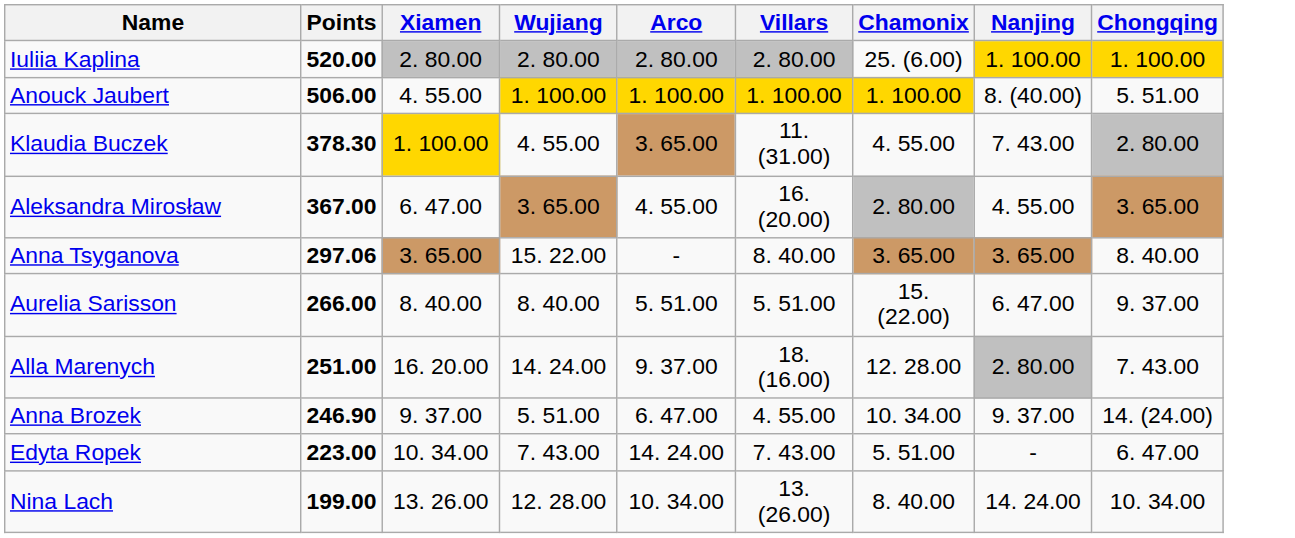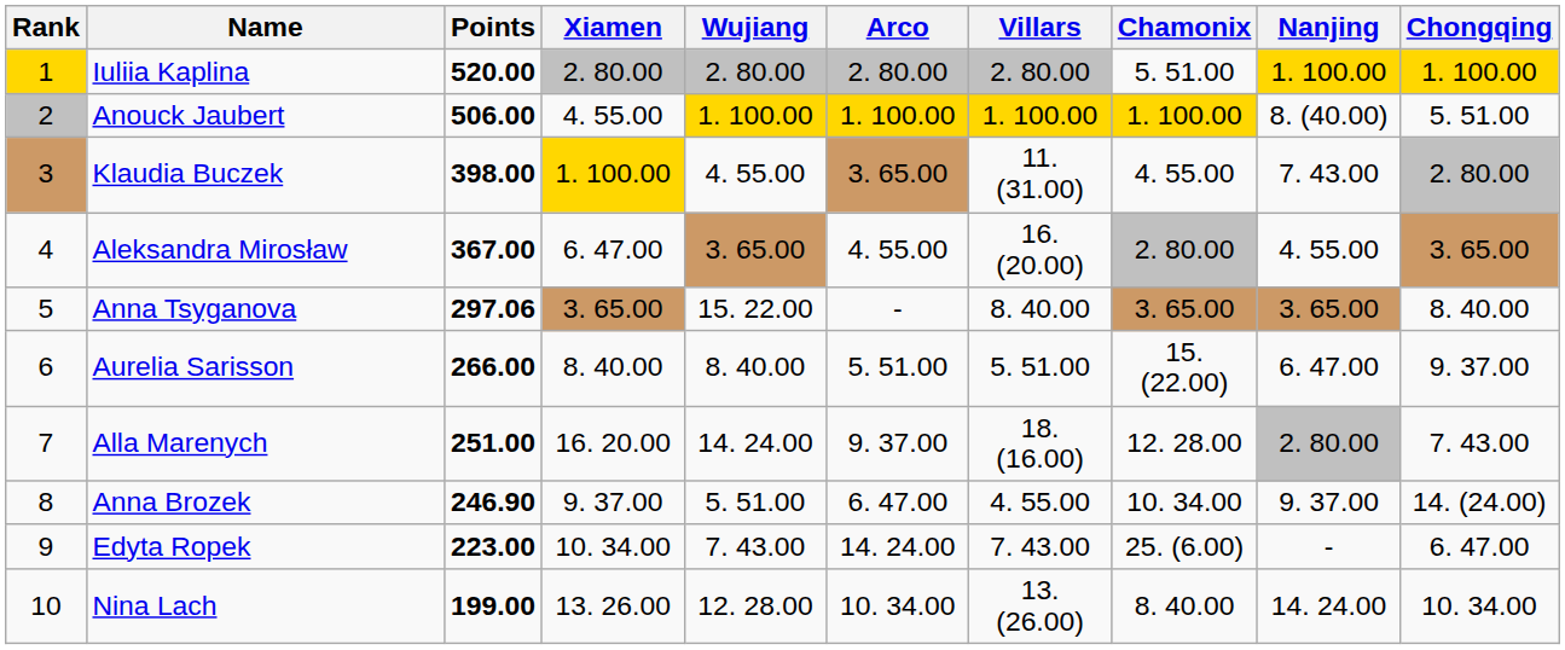 <table class="wikitable sortable">
 <tr>
+<th>Rank</th>
 <th width = "200">Name</th>
 <th data-sort-type="number">Points</th>
 <th width = "75" data-sort-type="number"><a href='#'>Xiamen</a></th>
 <th width = "75" data-sort-type="number"><a href='#'>Wujiang</a></th>
 <th width = "75" data-sort-type="number"><a href='#'>Arco</a></th>
 <th width = "75" data-sort-type="number"><a href='#'>Villars</a></th>
 <th width = "75" data-sort-type="number"><a href='#'>Chamonix</a></th>
 <th width = "75" data-sort-type="number"><a href='#'>Nanjing</a></th>
 <th width = "75" data-sort-type="number"><a href='#'>Chongqing</a></th>
 </tr>
 <tr>
+<td align="center" style="background: gold">1</td>
 <td> <a href='#'>Iuliia Kaplina</a></td>
 <td align="center"><strong>520.00	</strong></td>
 <td align="center" style="background: silver">2. 80.00</td>
 <td align="center" style="background: silver">2. 80.00</td>
 <td align="center" style="background: silver">2. 80.00</td>
 <td align="center" style="background: silver">2. 80.00</td>
-<td align="center">25. (6.00)</td>
+<td align="center">5. 51.00</td>
 <td align="center" style="background: gold">1. 100.00</td>
 <td align="center" style="background: gold">1. 100.00</td>
 </tr>
 <tr>
+<td align="center" style="background: silver">2</td>
 <td> <a href='#'>Anouck Jaubert</a></td>
 <td align="center"><strong>506.00		</strong></td>
 <td align="center">4. 55.00</td>
 <td align="center" style="background: gold">1. 100.00</td>
 <td align="center" style="background: gold">1. 100.00</td>
 <td align="center" style="background: gold">1. 100.00</td>
 <td align="center" style="background: gold">1. 100.00</td>
 <td align="center">8. (40.00)</td>
 <td align="center">5. 51.00</td>
 </tr>
 <tr>
+<td align="center" style="background: #cc9966">3</td>
 <td> <a href='#'>Klaudia Buczek</a></td>
-<td align="center"><strong>378.30		</strong></td>
+<td align="center"><strong>398.00		</strong></td>
 <td align="center" style="background: gold">1. 100.00</td>
 <td align="center">4. 55.00</td>
 <td align="center" style="background: #cc9966">3. 65.00</td>
 <td align="center">11. (31.00)</td>
 <td align="center">4. 55.00</td>
 <td align="center">7. 43.00</td>
 <td align="center" style="background: silver">2. 80.00</td>
 </tr>
 <tr>
+<td align="center">4</td>
 <td> <a href='#'>Aleksandra Mirosław</a></td>
 <td align="center"><strong>367.00		</strong></td>
 <td align="center">6. 47.00</td>
 <td align="center" style="background: #cc9966">3. 65.00</td>
 <td align="center">4. 55.00</td>
 <td align="center">16. (20.00)</td>
 <td align="center" style="background: silver">2. 80.00</td>
 <td align="center">4. 55.00</td>
 <td align="center" style="background: #cc9966">3. 65.00</td>
 </tr>
 <tr>
+<td align="center">5</td>
 <td> <a href='#'>Anna Tsyganova</a></td>
 <td align="center"><strong>297.06		</strong></td>
 <td align="center" style="background: #cc9966">3. 65.00</td>
 <td align="center">15. 22.00</td>
 <td align="center">-</td>
 <td align="center">8. 40.00</td>
 <td align="center" style="background: #cc9966">3. 65.00</td>
 <td align="center" style="background: #cc9966">3. 65.00</td>
 <td align="center">8. 40.00</td>
 </tr>
 <tr>
+<td align="center">6</td>
 <td> <a href='#'>Aurelia Sarisson</a></td>
 <td align="center"><strong>266.00			</strong></td>
 <td align="center">8. 40.00</td>
 <td align="center">8. 40.00</td>
 <td align="center">5. 51.00</td>
 <td align="center">5. 51.00</td>
 <td align="center">15. (22.00)</td>
 <td align="center">6. 47.00</td>
 <td align="center">9. 37.00</td>
 </tr>
 <tr>
+<td align="center">7</td>
 <td> <a href='#'>Alla Marenych</a></td>
 <td align="center"><strong>251.00			</strong></td>
 <td align="center">16. 20.00</td>
 <td align="center">14. 24.00</td>
 <td align="center">9. 37.00</td>
 <td align="center">18. (16.00)</td>
 <td align="center">12. 28.00</td>
 <td align="center" style="background: silver">2. 80.00</td>
 <td align="center">7. 43.00</td>
 </tr>
 <tr>
+<td align="center">8</td>
 <td> <a href='#'>Anna Brozek</a></td>
 <td align="center"><strong>246.90			</strong></td>
 <td align="center">9. 37.00</td>
 <td align="center">5. 51.00</td>
 <td align="center">6. 47.00</td>
 <td align="center">4. 55.00</td>
 <td align="center">10. 34.00</td>
 <td align="center">9. 37.00</td>
 <td align="center">14. (24.00)</td>
 </tr>
 <tr>
+<td align="center">9</td>
 <td> <a href='#'>Edyta Ropek</a></td>
 <td align="center"><strong>223.00			</strong></td>
 <td align="center">10. 34.00</td>
 <td align="center">7. 43.00</td>
 <td align="center">14. 24.00</td>
 <td align="center">7. 43.00</td>
-<td align="center">5. 51.00</td>
+<td align="center">25. (6.00)</td>
 <td align="center">-</td>
 <td align="center">6. 47.00</td>
 </tr>
 <tr>
+<td align="center">10</td>
 <td> <a href='#'>Nina Lach</a></td>
 <td align="center"><strong>199.00				</strong></td>
 <td align="center">13. 26.00</td>
 <td align="center">12. 28.00</td>
 <td align="center">10. 34.00</td>
 <td align="center">13. (26.00)</td>
 <td align="center">8. 40.00</td>
 <td align="center">14. 24.00</td>
 <td align="center">10. 34.00</td>
 </tr>
 </table>
